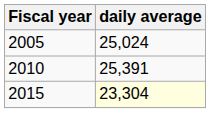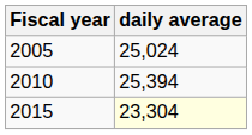 <table class="wikitable">
 <tr>
 <th>Fiscal year</th>
 <th>daily average</th>
 </tr>
 <tr>
 <td>2005</td>
 <td>25,024</td>
 </tr>
 <tr>
 <td>2010</td>
-<td>25,391</td>
+<td>25,394</td>
 </tr>
 <tr>
 <td>2015</td>
 <td style="background: lightyellow;">23,304</td>
 </tr>
 <tr>
 </tr>
 </table>
